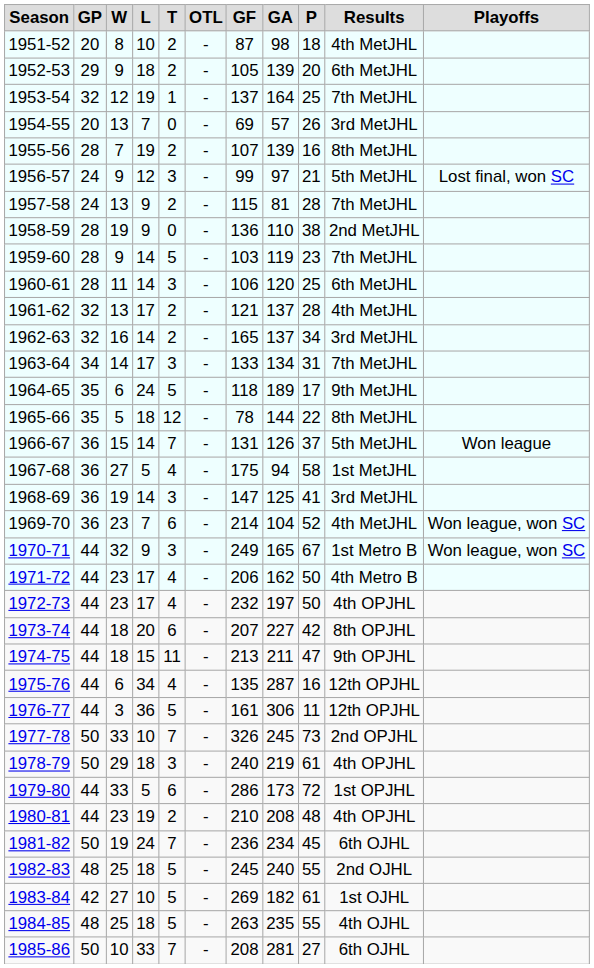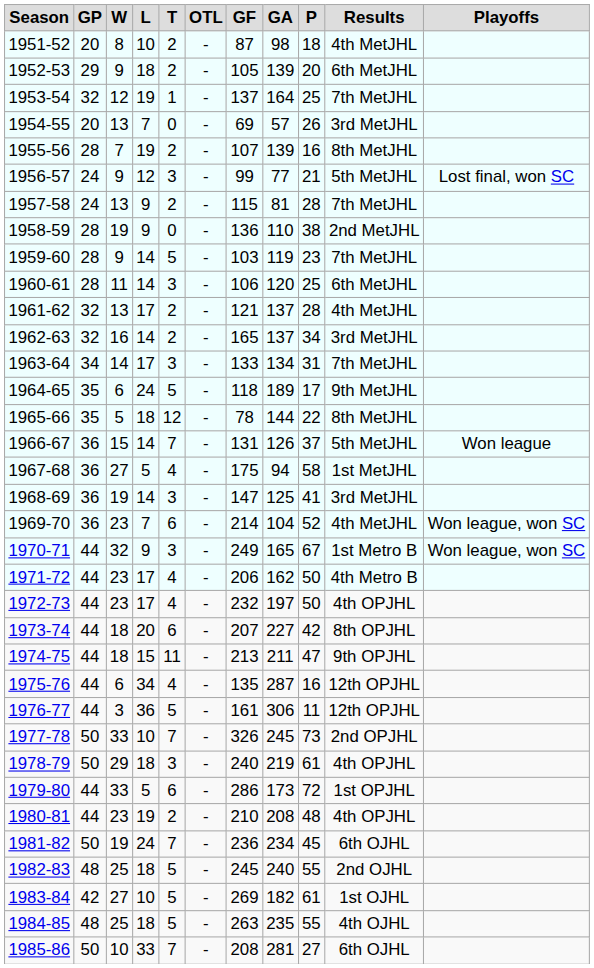 <table class="wikitable">
 <tr align="center"  bgcolor="#dddddd">
 <td><strong>Season</strong></td>
 <td><strong>GP</strong></td>
 <td><strong>W</strong></td>
 <td><strong>L</strong></td>
 <td><strong>T</strong></td>
 <td><strong>OTL</strong></td>
 <td><strong>GF</strong></td>
 <td><strong>GA</strong></td>
 <td><strong>P</strong></td>
 <td><strong>Results</strong></td>
 <td><strong>Playoffs</strong></td>
 </tr>
 <tr align="center" bgcolor="#eeffff">
 <td>1951-52</td>
 <td>20</td>
 <td>8</td>
 <td>10</td>
 <td>2</td>
 <td>-</td>
 <td>87</td>
 <td>98</td>
 <td>18</td>
 <td>4th MetJHL</td>
 <td></td>
 </tr>
 <tr align="center" bgcolor="#eeffff">
 <td>1952-53</td>
 <td>29</td>
 <td>9</td>
 <td>18</td>
 <td>2</td>
 <td>-</td>
 <td>105</td>
 <td>139</td>
 <td>20</td>
 <td>6th MetJHL</td>
 <td></td>
 </tr>
 <tr align="center" bgcolor="#eeffff">
 <td>1953-54</td>
 <td>32</td>
 <td>12</td>
 <td>19</td>
 <td>1</td>
 <td>-</td>
 <td>137</td>
 <td>164</td>
 <td>25</td>
 <td>7th MetJHL</td>
 <td></td>
 </tr>
 <tr align="center" bgcolor="#eeffff">
 <td>1954-55</td>
 <td>20</td>
 <td>13</td>
 <td>7</td>
 <td>0</td>
 <td>-</td>
 <td>69</td>
 <td>57</td>
 <td>26</td>
 <td>3rd MetJHL</td>
 <td></td>
 </tr>
 <tr align="center" bgcolor="#eeffff">
 <td>1955-56</td>
 <td>28</td>
 <td>7</td>
 <td>19</td>
 <td>2</td>
 <td>-</td>
 <td>107</td>
 <td>139</td>
 <td>16</td>
 <td>8th MetJHL</td>
 <td></td>
 </tr>
 <tr align="center" bgcolor="#eeffff">
 <td>1956-57</td>
 <td>24</td>
 <td>9</td>
 <td>12</td>
 <td>3</td>
 <td>-</td>
 <td>99</td>
-<td>97</td>
+<td>77</td>
 <td>21</td>
 <td>5th MetJHL</td>
 <td>Lost final, won <a href='#'>SC</a></td>
 </tr>
 <tr align="center" bgcolor="#eeffff">
 <td>1957-58</td>
 <td>24</td>
 <td>13</td>
 <td>9</td>
 <td>2</td>
 <td>-</td>
 <td>115</td>
 <td>81</td>
 <td>28</td>
 <td>7th MetJHL</td>
 <td></td>
 </tr>
 <tr align="center" bgcolor="#eeffff">
 <td>1958-59</td>
 <td>28</td>
 <td>19</td>
 <td>9</td>
 <td>0</td>
 <td>-</td>
 <td>136</td>
 <td>110</td>
 <td>38</td>
 <td>2nd MetJHL</td>
 <td></td>
 </tr>
 <tr align="center" bgcolor="#eeffff">
 <td>1959-60</td>
 <td>28</td>
 <td>9</td>
 <td>14</td>
 <td>5</td>
 <td>-</td>
 <td>103</td>
 <td>119</td>
 <td>23</td>
 <td>7th MetJHL</td>
 <td></td>
 </tr>
 <tr align="center" bgcolor="#eeffff">
 <td>1960-61</td>
 <td>28</td>
 <td>11</td>
 <td>14</td>
 <td>3</td>
 <td>-</td>
 <td>106</td>
 <td>120</td>
 <td>25</td>
 <td>6th MetJHL</td>
 <td></td>
 </tr>
 <tr align="center" bgcolor="#eeffff">
 <td>1961-62</td>
 <td>32</td>
 <td>13</td>
 <td>17</td>
 <td>2</td>
 <td>-</td>
 <td>121</td>
 <td>137</td>
 <td>28</td>
 <td>4th MetJHL</td>
 <td></td>
 </tr>
 <tr align="center" bgcolor="#eeffff">
 <td>1962-63</td>
 <td>32</td>
 <td>16</td>
 <td>14</td>
 <td>2</td>
 <td>-</td>
 <td>165</td>
 <td>137</td>
 <td>34</td>
 <td>3rd MetJHL</td>
 <td></td>
 </tr>
 <tr align="center" bgcolor="#eeffff">
 <td>1963-64</td>
 <td>34</td>
 <td>14</td>
 <td>17</td>
 <td>3</td>
 <td>-</td>
 <td>133</td>
 <td>134</td>
 <td>31</td>
 <td>7th MetJHL</td>
 <td></td>
 </tr>
 <tr align="center" bgcolor="#eeffff">
 <td>1964-65</td>
 <td>35</td>
 <td>6</td>
 <td>24</td>
 <td>5</td>
 <td>-</td>
 <td>118</td>
 <td>189</td>
 <td>17</td>
 <td>9th MetJHL</td>
 <td></td>
 </tr>
 <tr align="center" bgcolor="#eeffff">
 <td>1965-66</td>
 <td>35</td>
 <td>5</td>
 <td>18</td>
 <td>12</td>
 <td>-</td>
 <td>78</td>
 <td>144</td>
 <td>22</td>
 <td>8th MetJHL</td>
 <td></td>
 </tr>
 <tr align="center" bgcolor="#eeffff">
 <td>1966-67</td>
 <td>36</td>
 <td>15</td>
 <td>14</td>
 <td>7</td>
 <td>-</td>
 <td>131</td>
 <td>126</td>
 <td>37</td>
 <td>5th MetJHL</td>
 <td>Won league</td>
 </tr>
 <tr align="center" bgcolor="#eeffff">
 <td>1967-68</td>
 <td>36</td>
 <td>27</td>
 <td>5</td>
 <td>4</td>
 <td>-</td>
 <td>175</td>
 <td>94</td>
 <td>58</td>
 <td>1st MetJHL</td>
 <td></td>
 </tr>
 <tr align="center" bgcolor="#eeffff">
 <td>1968-69</td>
 <td>36</td>
 <td>19</td>
 <td>14</td>
 <td>3</td>
 <td>-</td>
 <td>147</td>
 <td>125</td>
 <td>41</td>
 <td>3rd MetJHL</td>
 <td></td>
 </tr>
 <tr align="center" bgcolor="#eeffff">
 <td>1969-70</td>
 <td>36</td>
 <td>23</td>
 <td>7</td>
 <td>6</td>
 <td>-</td>
 <td>214</td>
 <td>104</td>
 <td>52</td>
 <td>4th MetJHL</td>
 <td>Won league, won <a href='#'>SC</a></td>
 </tr>
 <tr align="center" bgcolor="#eeffff">
 <td><a href='#'>1970-71</a></td>
 <td>44</td>
 <td>32</td>
 <td>9</td>
 <td>3</td>
 <td>-</td>
 <td>249</td>
 <td>165</td>
 <td>67</td>
 <td>1st Metro B</td>
 <td>Won league, won <a href='#'>SC</a></td>
 </tr>
 <tr align="center" bgcolor="#eeffff">
 <td><a href='#'>1971-72</a></td>
 <td>44</td>
 <td>23</td>
 <td>17</td>
 <td>4</td>
 <td>-</td>
 <td>206</td>
 <td>162</td>
 <td>50</td>
 <td>4th Metro B</td>
 <td></td>
 </tr>
 <tr align="center">
 <td><a href='#'>1972-73</a></td>
 <td>44</td>
 <td>23</td>
 <td>17</td>
 <td>4</td>
 <td>-</td>
 <td>232</td>
 <td>197</td>
 <td>50</td>
 <td>4th OPJHL</td>
 <td></td>
 </tr>
 <tr align="center">
 <td><a href='#'>1973-74</a></td>
 <td>44</td>
 <td>18</td>
 <td>20</td>
 <td>6</td>
 <td>-</td>
 <td>207</td>
 <td>227</td>
 <td>42</td>
 <td>8th OPJHL</td>
 <td></td>
 </tr>
 <tr align="center">
 <td><a href='#'>1974-75</a></td>
 <td>44</td>
 <td>18</td>
 <td>15</td>
 <td>11</td>
 <td>-</td>
 <td>213</td>
 <td>211</td>
 <td>47</td>
 <td>9th OPJHL</td>
 <td></td>
 </tr>
 <tr align="center">
 <td><a href='#'>1975-76</a></td>
 <td>44</td>
 <td>6</td>
 <td>34</td>
 <td>4</td>
 <td>-</td>
 <td>135</td>
 <td>287</td>
 <td>16</td>
 <td>12th OPJHL</td>
 <td></td>
 </tr>
 <tr align="center">
 <td><a href='#'>1976-77</a></td>
 <td>44</td>
 <td>3</td>
 <td>36</td>
 <td>5</td>
 <td>-</td>
 <td>161</td>
 <td>306</td>
 <td>11</td>
 <td>12th OPJHL</td>
 <td></td>
 </tr>
 <tr align="center">
 <td><a href='#'>1977-78</a></td>
 <td>50</td>
 <td>33</td>
 <td>10</td>
 <td>7</td>
 <td>-</td>
 <td>326</td>
 <td>245</td>
 <td>73</td>
 <td>2nd OPJHL</td>
 <td></td>
 </tr>
 <tr align="center">
 <td><a href='#'>1978-79</a></td>
 <td>50</td>
 <td>29</td>
 <td>18</td>
 <td>3</td>
 <td>-</td>
 <td>240</td>
 <td>219</td>
 <td>61</td>
 <td>4th OPJHL</td>
 <td></td>
 </tr>
 <tr align="center">
 <td><a href='#'>1979-80</a></td>
 <td>44</td>
 <td>33</td>
 <td>5</td>
 <td>6</td>
 <td>-</td>
 <td>286</td>
 <td>173</td>
 <td>72</td>
 <td>1st OPJHL</td>
 <td></td>
 </tr>
 <tr align="center">
 <td><a href='#'>1980-81</a></td>
 <td>44</td>
 <td>23</td>
 <td>19</td>
 <td>2</td>
 <td>-</td>
 <td>210</td>
 <td>208</td>
 <td>48</td>
 <td>4th OPJHL</td>
 <td></td>
 </tr>
 <tr align="center">
 <td><a href='#'>1981-82</a></td>
 <td>50</td>
 <td>19</td>
 <td>24</td>
 <td>7</td>
 <td>-</td>
 <td>236</td>
 <td>234</td>
 <td>45</td>
 <td>6th OJHL</td>
 <td></td>
 </tr>
 <tr align="center">
 <td><a href='#'>1982-83</a></td>
 <td>48</td>
 <td>25</td>
 <td>18</td>
 <td>5</td>
 <td>-</td>
 <td>245</td>
 <td>240</td>
 <td>55</td>
 <td>2nd OJHL</td>
 <td></td>
 </tr>
 <tr align="center">
 <td><a href='#'>1983-84</a></td>
 <td>42</td>
 <td>27</td>
 <td>10</td>
 <td>5</td>
 <td>-</td>
 <td>269</td>
 <td>182</td>
 <td>61</td>
 <td>1st OJHL</td>
 <td></td>
 </tr>
 <tr align="center">
 <td><a href='#'>1984-85</a></td>
 <td>48</td>
 <td>25</td>
 <td>18</td>
 <td>5</td>
 <td>-</td>
 <td>263</td>
 <td>235</td>
 <td>55</td>
 <td>4th OJHL</td>
 <td></td>
 </tr>
 <tr align="center">
 <td><a href='#'>1985-86</a></td>
 <td>50</td>
 <td>10</td>
 <td>33</td>
 <td>7</td>
 <td>-</td>
 <td>208</td>
 <td>281</td>
 <td>27</td>
 <td>6th OJHL</td>
 <td></td>
 </tr>
 </table>
